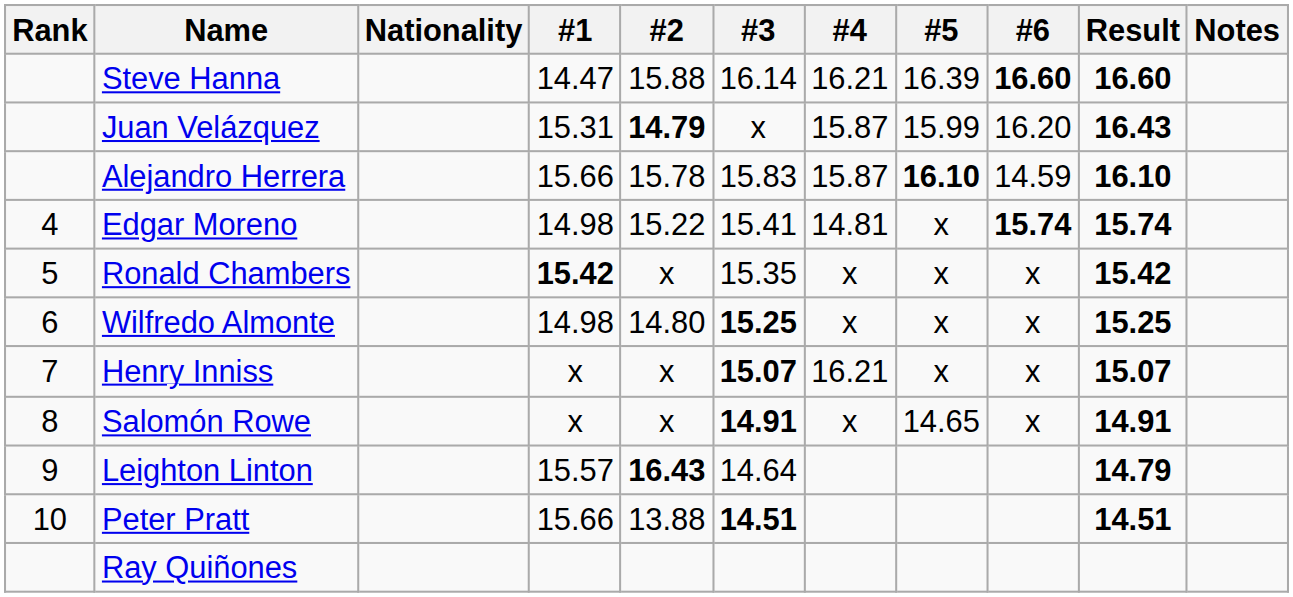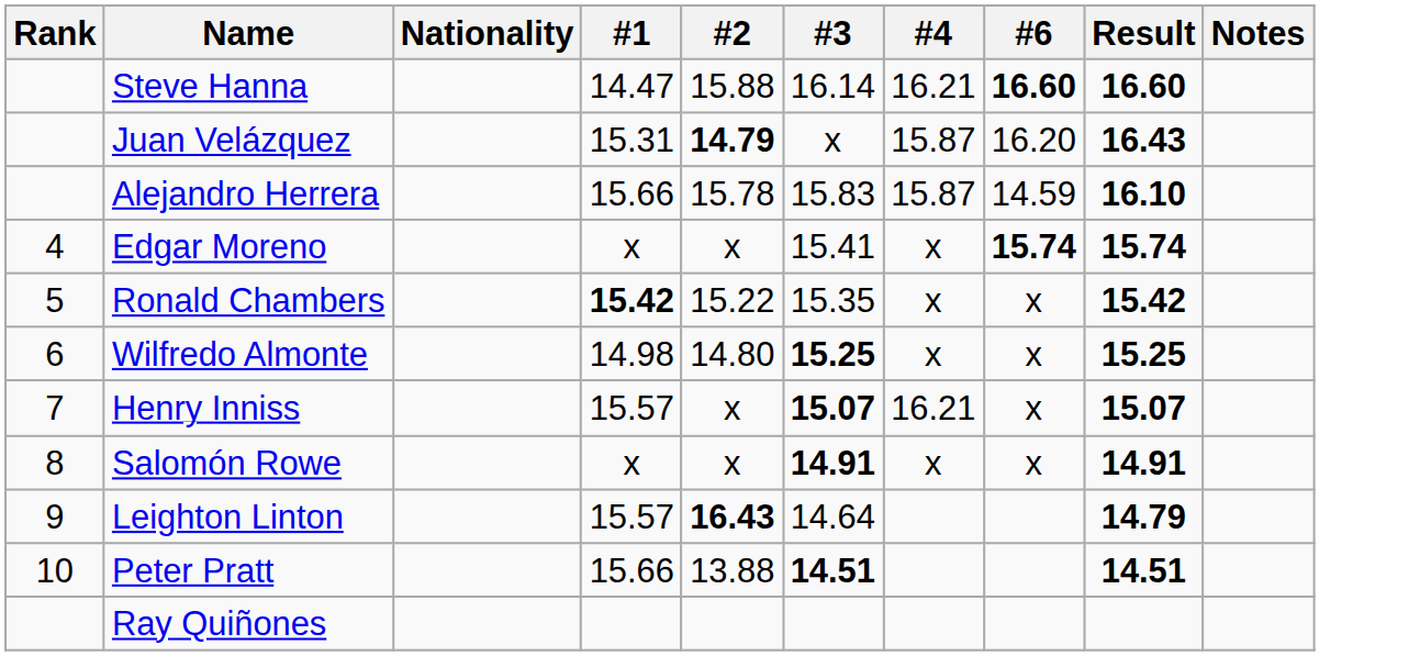 <table class="wikitable sortable" style="text-align:center;font-size:95%">
 <tr>
 <th>Rank</th>
 <th>Name</th>
 <th>Nationality</th>
 <th>#1</th>
 <th>#2</th>
 <th>#3</th>
 <th>#4</th>
-<th>#5</th>
 <th>#6</th>
 <th>Result</th>
 <th>Notes</th>
 </tr>
 <tr>
 <td></td>
 <td align=left><a href='#'>Steve Hanna</a></td>
 <td align=left></td>
 <td>14.47</td>
 <td>15.88</td>
 <td>16.14</td>
 <td>16.21</td>
-<td>16.39</td>
 <td><strong>16.60</strong></td>
 <td><strong>16.60</strong></td>
 <td></td>
 </tr>
 <tr>
 <td></td>
 <td align=left><a href='#'>Juan Velázquez</a></td>
 <td align=left></td>
 <td>15.31</td>
 <td><strong>14.79</strong></td>
 <td>x</td>
 <td>15.87</td>
-<td>15.99</td>
 <td>16.20</td>
 <td><strong>16.43</strong></td>
 <td></td>
 </tr>
 <tr>
 <td></td>
 <td align=left><a href='#'>Alejandro Herrera</a></td>
 <td align=left></td>
 <td>15.66</td>
 <td>15.78</td>
 <td>15.83</td>
 <td>15.87</td>
-<td><strong>16.10</strong></td>
 <td>14.59</td>
 <td><strong>16.10</strong></td>
 <td></td>
 </tr>
 <tr>
 <td>4</td>
 <td align=left><a href='#'>Edgar Moreno</a></td>
 <td align=left></td>
-<td>14.98</td>
-<td>15.22</td>
+<td>x</td>
+<td>x</td>
 <td>15.41</td>
-<td>14.81</td>
 <td>x</td>
 <td><strong>15.74</strong></td>
 <td><strong>15.74</strong></td>
 <td></td>
 </tr>
 <tr>
 <td>5</td>
 <td align=left><a href='#'>Ronald Chambers</a></td>
 <td align=left></td>
 <td><strong>15.42</strong></td>
-<td>x</td>
+<td>15.22</td>
 <td>15.35</td>
-<td>x</td>
 <td>x</td>
 <td>x</td>
 <td><strong>15.42</strong></td>
 <td></td>
 </tr>
 <tr>
 <td>6</td>
 <td align=left><a href='#'>Wilfredo Almonte</a></td>
 <td align=left></td>
 <td>14.98</td>
 <td>14.80</td>
 <td><strong>15.25</strong></td>
 <td>x</td>
 <td>x</td>
-<td>x</td>
 <td><strong>15.25</strong></td>
 <td></td>
 </tr>
 <tr>
 <td>7</td>
 <td align=left><a href='#'>Henry Inniss</a></td>
 <td align=left></td>
-<td>x</td>
+<td>15.57</td>
 <td>x</td>
 <td><strong>15.07</strong></td>
 <td>16.21</td>
-<td>x</td>
 <td>x</td>
 <td><strong>15.07</strong></td>
 <td></td>
 </tr>
 <tr>
 <td>8</td>
 <td align=left><a href='#'>Salomón Rowe</a></td>
 <td align=left></td>
 <td>x</td>
 <td>x</td>
 <td><strong>14.91</strong></td>
 <td>x</td>
-<td>14.65</td>
 <td>x</td>
 <td><strong>14.91</strong></td>
 <td></td>
 </tr>
 <tr>
 <td>9</td>
 <td align=left><a href='#'>Leighton Linton</a></td>
 <td align=left></td>
 <td>15.57</td>
 <td><strong>16.43</strong></td>
 <td>14.64</td>
 <td></td>
 <td></td>
-<td></td>
 <td><strong>14.79</strong></td>
 <td></td>
 </tr>
 <tr>
 <td>10</td>
 <td align=left><a href='#'>Peter Pratt</a></td>
 <td align=left></td>
 <td>15.66</td>
 <td>13.88</td>
 <td><strong>14.51</strong></td>
-<td></td>
 <td></td>
 <td></td>
 <td><strong>14.51</strong></td>
 <td></td>
 </tr>
 <tr>
 <td></td>
 <td align=left><a href='#'>Ray Quiñones</a></td>
 <td align=left></td>
 <td></td>
 <td></td>
 <td></td>
 <td></td>
 <td></td>
 <td></td>
 <td></td>
-<td></td>
 </tr>
 </table>
